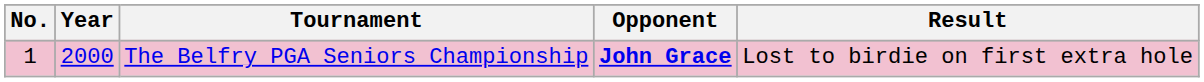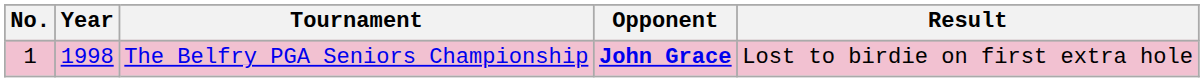 <table class="wikitable" style="font-size:95%;">
 <tr>
 <th>No.</th>
 <th>Year</th>
 <th>Tournament</th>
 <th>Opponent</th>
 <th>Result</th>
 </tr>
 <tr style="background:#F2C1D1;">
 <td align=center>1</td>
-<td><a href='#'>2000</a></td>
+<td><a href='#'>1998</a></td>
 <td><a href='#'>The Belfry PGA Seniors Championship</a></td>
 <td><strong> <a href='#'>John Grace</a></strong></td>
 <td>Lost to birdie on first extra hole</td>
 </tr>
 </table>
